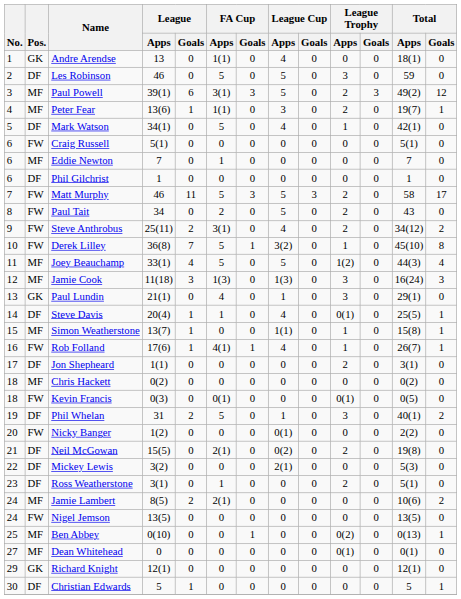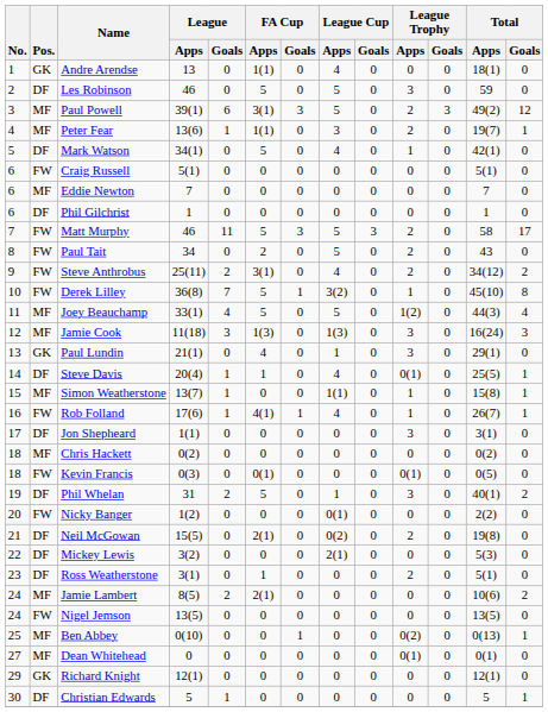 <table class="wikitable" style="text-align:center">
 <tr>
 <th rowspan="2" valign="bottom">No.</th>
 <th rowspan="2" valign="bottom">Pos.</th>
 <th rowspan="2">Name</th>
 <th colspan="2" width="85">League</th>
 <th colspan="2" width="85">FA Cup</th>
 <th colspan="2" width="85">League Cup</th>
 <th colspan="2" width="85">League Trophy</th>
 <th colspan="2" width="85">Total</th>
 </tr>
 <tr>
 <th>Apps</th>
 <th>Goals</th>
 <th>Apps</th>
 <th>Goals</th>
 <th>Apps</th>
 <th>Goals</th>
 <th>Apps</th>
 <th>Goals</th>
 <th>Apps</th>
 <th>Goals</th>
 </tr>
 <tr>
 <td align="left">1</td>
 <td align="left">GK</td>
 <td align="left"> <a href='#'>Andre Arendse</a></td>
 <td>13</td>
 <td>0</td>
 <td>1(1)</td>
 <td>0</td>
 <td>4</td>
 <td>0</td>
 <td>0</td>
 <td>0</td>
 <td>18(1)</td>
 <td>0</td>
 </tr>
 <tr>
 <td align="left">2</td>
 <td align="left">DF</td>
 <td align="left"> <a href='#'>Les Robinson</a></td>
 <td>46</td>
 <td>0</td>
 <td>5</td>
 <td>0</td>
 <td>5</td>
 <td>0</td>
 <td>3</td>
 <td>0</td>
 <td>59</td>
 <td>0</td>
 </tr>
 <tr>
 <td align="left">3</td>
 <td align="left">MF</td>
 <td align="left"> <a href='#'>Paul Powell</a></td>
 <td>39(1)</td>
 <td>6</td>
 <td>3(1)</td>
 <td>3</td>
 <td>5</td>
 <td>0</td>
 <td>2</td>
 <td>3</td>
 <td>49(2)</td>
 <td>12</td>
 </tr>
 <tr>
 <td align="left">4</td>
 <td align="left">MF</td>
 <td align="left"> <a href='#'>Peter Fear</a></td>
 <td>13(6)</td>
 <td>1</td>
 <td>1(1)</td>
 <td>0</td>
 <td>3</td>
 <td>0</td>
 <td>2</td>
 <td>0</td>
 <td>19(7)</td>
 <td>1</td>
 </tr>
 <tr>
 <td align="left">5</td>
 <td align="left">DF</td>
 <td align="left"> <a href='#'>Mark Watson</a></td>
 <td>34(1)</td>
 <td>0</td>
 <td>5</td>
 <td>0</td>
 <td>4</td>
 <td>0</td>
 <td>1</td>
 <td>0</td>
 <td>42(1)</td>
 <td>0</td>
 </tr>
 <tr>
 <td align="left">6</td>
 <td align="left">FW</td>
 <td align="left"> <a href='#'>Craig Russell</a></td>
 <td>5(1)</td>
 <td>0</td>
 <td>0</td>
 <td>0</td>
 <td>0</td>
 <td>0</td>
 <td>0</td>
 <td>0</td>
 <td>5(1)</td>
 <td>0</td>
 </tr>
 <tr>
 <td align="left">6</td>
 <td align="left">MF</td>
 <td align="left"> <a href='#'>Eddie Newton</a></td>
 <td>7</td>
 <td>0</td>
-<td>1</td>
+<td>0</td>
 <td>0</td>
 <td>0</td>
 <td>0</td>
 <td>0</td>
 <td>0</td>
 <td>7</td>
 <td>0</td>
 </tr>
 <tr>
 <td align="left">6</td>
 <td align="left">DF</td>
 <td align="left"> <a href='#'>Phil Gilchrist</a></td>
 <td>1</td>
 <td>0</td>
 <td>0</td>
 <td>0</td>
 <td>0</td>
 <td>0</td>
 <td>0</td>
 <td>0</td>
 <td>1</td>
 <td>0</td>
 </tr>
 <tr>
 <td align="left">7</td>
 <td align="left">FW</td>
 <td align="left"> <a href='#'>Matt Murphy</a></td>
 <td>46</td>
 <td>11</td>
 <td>5</td>
 <td>3</td>
 <td>5</td>
 <td>3</td>
 <td>2</td>
 <td>0</td>
 <td>58</td>
 <td>17</td>
 </tr>
 <tr>
 <td align="left">8</td>
 <td align="left">FW</td>
 <td align="left"> <a href='#'>Paul Tait</a></td>
 <td>34</td>
 <td>0</td>
 <td>2</td>
 <td>0</td>
 <td>5</td>
 <td>0</td>
 <td>2</td>
 <td>0</td>
 <td>43</td>
 <td>0</td>
 </tr>
 <tr>
 <td align="left">9</td>
 <td align="left">FW</td>
 <td align="left"> <a href='#'>Steve Anthrobus</a></td>
 <td>25(11)</td>
 <td>2</td>
 <td>3(1)</td>
 <td>0</td>
 <td>4</td>
 <td>0</td>
 <td>2</td>
 <td>0</td>
 <td>34(12)</td>
 <td>2</td>
 </tr>
 <tr>
 <td align="left">10</td>
 <td align="left">FW</td>
 <td align="left"> <a href='#'>Derek Lilley</a></td>
 <td>36(8)</td>
 <td>7</td>
 <td>5</td>
 <td>1</td>
 <td>3(2)</td>
 <td>0</td>
 <td>1</td>
 <td>0</td>
 <td>45(10)</td>
 <td>8</td>
 </tr>
 <tr>
 <td align="left">11</td>
 <td align="left">MF</td>
 <td align="left"> <a href='#'>Joey Beauchamp</a></td>
 <td>33(1)</td>
 <td>4</td>
 <td>5</td>
 <td>0</td>
 <td>5</td>
 <td>0</td>
 <td>1(2)</td>
 <td>0</td>
 <td>44(3)</td>
 <td>4</td>
 </tr>
 <tr>
 <td align="left">12</td>
 <td align="left">MF</td>
 <td align="left"> <a href='#'>Jamie Cook</a></td>
 <td>11(18)</td>
 <td>3</td>
 <td>1(3)</td>
 <td>0</td>
 <td>1(3)</td>
 <td>0</td>
 <td>3</td>
 <td>0</td>
 <td>16(24)</td>
 <td>3</td>
 </tr>
 <tr>
 <td align="left">13</td>
 <td align="left">GK</td>
 <td align="left"> <a href='#'>Paul Lundin</a></td>
 <td>21(1)</td>
 <td>0</td>
 <td>4</td>
 <td>0</td>
 <td>1</td>
 <td>0</td>
 <td>3</td>
 <td>0</td>
 <td>29(1)</td>
 <td>0</td>
 </tr>
 <tr>
 <td align="left">14</td>
 <td align="left">DF</td>
 <td align="left"> <a href='#'>Steve Davis</a></td>
 <td>20(4)</td>
 <td>1</td>
 <td>1</td>
 <td>0</td>
 <td>4</td>
 <td>0</td>
 <td>0(1)</td>
 <td>0</td>
 <td>25(5)</td>
 <td>1</td>
 </tr>
 <tr>
 <td align="left">15</td>
 <td align="left">MF</td>
 <td align="left"> <a href='#'>Simon Weatherstone</a></td>
 <td>13(7)</td>
 <td>1</td>
 <td>0</td>
 <td>0</td>
 <td>1(1)</td>
 <td>0</td>
 <td>1</td>
 <td>0</td>
 <td>15(8)</td>
 <td>1</td>
 </tr>
 <tr>
 <td align="left">16</td>
 <td align="left">FW</td>
 <td align="left"> <a href='#'>Rob Folland</a></td>
 <td>17(6)</td>
 <td>1</td>
 <td>4(1)</td>
 <td>1</td>
 <td>4</td>
 <td>0</td>
 <td>1</td>
 <td>0</td>
 <td>26(7)</td>
 <td>1</td>
 </tr>
 <tr>
 <td align="left">17</td>
 <td align="left">DF</td>
 <td align="left"> <a href='#'>Jon Shepheard</a></td>
 <td>1(1)</td>
 <td>0</td>
 <td>0</td>
 <td>0</td>
 <td>0</td>
 <td>0</td>
-<td>2</td>
+<td>3</td>
 <td>0</td>
 <td>3(1)</td>
 <td>0</td>
 </tr>
 <tr>
 <td align="left">18</td>
 <td align="left">MF</td>
 <td align="left"> <a href='#'>Chris Hackett</a></td>
 <td>0(2)</td>
 <td>0</td>
 <td>0</td>
 <td>0</td>
 <td>0</td>
 <td>0</td>
 <td>0</td>
 <td>0</td>
 <td>0(2)</td>
 <td>0</td>
 </tr>
 <tr>
 <td align="left">18</td>
 <td align="left">FW</td>
 <td align="left"> <a href='#'>Kevin Francis</a></td>
 <td>0(3)</td>
 <td>0</td>
 <td>0(1)</td>
 <td>0</td>
 <td>0</td>
 <td>0</td>
 <td>0(1)</td>
 <td>0</td>
 <td>0(5)</td>
 <td>0</td>
 </tr>
 <tr>
 <td align="left">19</td>
 <td align="left">DF</td>
 <td align="left"> <a href='#'>Phil Whelan</a></td>
 <td>31</td>
 <td>2</td>
 <td>5</td>
 <td>0</td>
 <td>1</td>
 <td>0</td>
 <td>3</td>
 <td>0</td>
 <td>40(1)</td>
 <td>2</td>
 </tr>
 <tr>
 <td align="left">20</td>
 <td align="left">FW</td>
 <td align="left"> <a href='#'>Nicky Banger</a></td>
 <td>1(2)</td>
 <td>0</td>
 <td>0</td>
 <td>0</td>
 <td>0(1)</td>
 <td>0</td>
 <td>0</td>
 <td>0</td>
 <td>2(2)</td>
 <td>0</td>
 </tr>
 <tr>
 <td align="left">21</td>
 <td align="left">DF</td>
 <td align="left"> <a href='#'>Neil McGowan</a></td>
 <td>15(5)</td>
 <td>0</td>
 <td>2(1)</td>
 <td>0</td>
 <td>0(2)</td>
 <td>0</td>
 <td>2</td>
 <td>0</td>
 <td>19(8)</td>
 <td>0</td>
 </tr>
 <tr>
 <td align="left">22</td>
 <td align="left">DF</td>
 <td align="left"> <a href='#'>Mickey Lewis</a></td>
 <td>3(2)</td>
 <td>0</td>
 <td>0</td>
 <td>0</td>
 <td>2(1)</td>
 <td>0</td>
 <td>0</td>
 <td>0</td>
 <td>5(3)</td>
 <td>0</td>
 </tr>
 <tr>
 <td align="left">23</td>
 <td align="left">DF</td>
 <td align="left"> <a href='#'>Ross Weatherstone</a></td>
 <td>3(1)</td>
 <td>0</td>
 <td>1</td>
 <td>0</td>
 <td>0</td>
 <td>0</td>
 <td>2</td>
 <td>0</td>
 <td>5(1)</td>
 <td>0</td>
 </tr>
 <tr>
 <td align="left">24</td>
 <td align="left">MF</td>
 <td align="left"> <a href='#'>Jamie Lambert</a></td>
 <td>8(5)</td>
 <td>2</td>
 <td>2(1)</td>
 <td>0</td>
 <td>0</td>
 <td>0</td>
 <td>0</td>
 <td>0</td>
 <td>10(6)</td>
 <td>2</td>
 </tr>
 <tr>
 <td align="left">24</td>
 <td align="left">FW</td>
 <td align="left"> <a href='#'>Nigel Jemson</a></td>
 <td>13(5)</td>
 <td>0</td>
 <td>0</td>
 <td>0</td>
 <td>0</td>
 <td>0</td>
 <td>0</td>
 <td>0</td>
 <td>13(5)</td>
 <td>0</td>
 </tr>
 <tr>
 <td align="left">25</td>
 <td align="left">MF</td>
 <td align="left"> <a href='#'>Ben Abbey</a></td>
 <td>0(10)</td>
 <td>0</td>
 <td>0</td>
 <td>1</td>
 <td>0</td>
 <td>0</td>
 <td>0(2)</td>
 <td>0</td>
 <td>0(13)</td>
 <td>1</td>
 </tr>
 <tr>
 <td align="left">27</td>
 <td align="left">MF</td>
 <td align="left"> <a href='#'>Dean Whitehead</a></td>
 <td>0</td>
 <td>0</td>
 <td>0</td>
 <td>0</td>
 <td>0</td>
 <td>0</td>
 <td>0(1)</td>
 <td>0</td>
 <td>0(1)</td>
 <td>0</td>
 </tr>
 <tr>
 <td align="left">29</td>
 <td align="left">GK</td>
 <td align="left"> <a href='#'>Richard Knight</a></td>
 <td>12(1)</td>
 <td>0</td>
 <td>0</td>
 <td>0</td>
 <td>0</td>
 <td>0</td>
 <td>0</td>
 <td>0</td>
 <td>12(1)</td>
 <td>0</td>
 </tr>
 <tr>
 <td align="left">30</td>
 <td align="left">DF</td>
 <td align="left"> <a href='#'>Christian Edwards</a></td>
 <td>5</td>
 <td>1</td>
 <td>0</td>
 <td>0</td>
 <td>0</td>
 <td>0</td>
 <td>0</td>
 <td>0</td>
 <td>5</td>
 <td>1</td>
 </tr>
 <tr>
 </tr>
 </table>
